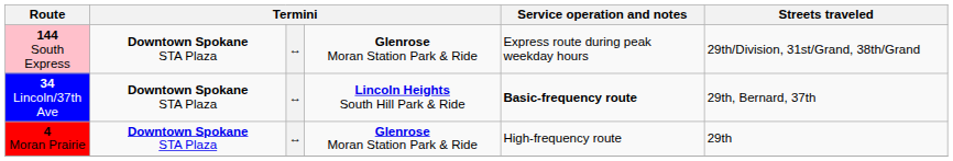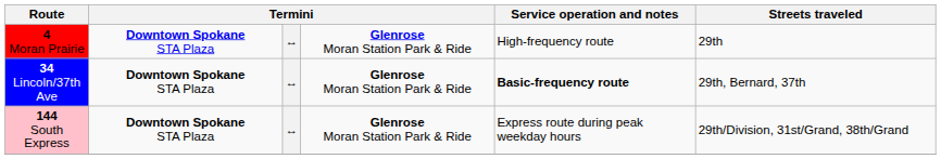 <table class=wikitable style="font-size: 100%">
 <tr>
 <th width="100px">Route</th>
 <th colspan=3>Termini</th>
 <th width="250px">Service operation and notes</th>
 <th width="300px">Streets traveled</th>
+</tr>
+<tr>
+<td style="background:red; color:black" align="center" valign=center><div><strong>4</strong><br>Moran Prairie</div></td>
+<td ! width="240px" align="center"><strong><a href='#'>Downtown Spokane</a></strong><br><a href='#'>STA Plaza</a><br></td>
+<th><span>↔</span></th>
+<td ! width="240px" align="center"><strong><a href='#'>Glenrose</a></strong><br>Moran Station Park & Ride<br></td>
+<td>High-frequency route</td>
+<td>29th</td>
+</tr>
+<tr>
+<td style="background:blue; color:white" align="center" valign=center><div><strong>34</strong><br>Lincoln/37th Ave</div></td>
+<td ! width="240px" align="center"><strong>Downtown Spokane</strong><br>STA Plaza<br></td>
+<th><span>↔</span></th>
+<td ! width="240px" align="center"><strong>Glenrose</strong><br>Moran Station Park & Ride<br></td>
+<td><strong>Basic-frequency route</strong></td>
+<td>29th, Bernard, 37th</td>
 </tr>
 <tr>
 <td style="background:pink; color:black" align="center" valign=center><div><strong>144</strong><br>South Express</div></td>
 <td ! width="240px" align="center"><strong>Downtown Spokane</strong> <br>STA Plaza<br></td>
 <th><span>↔</span></th>
 <td ! width="240px" align="center"><strong>Glenrose</strong><br>Moran Station Park & Ride<br></td>
 <td>Express route during peak weekday hours</td>
 <td>29th/Division, 31st/Grand, 38th/Grand</td>
 </tr>
 <tr>
-<td style="background:blue; color:white" align="center" valign=center><div><strong>34</strong><br>Lincoln/37th Ave</div></td>
-<td ! width="240px" align="center"><strong>Downtown Spokane</strong><br>STA Plaza<br></td>
-<th><span>↔</span></th>
-<td ! width="240px" align="center"><strong><a href='#'>Lincoln Heights</a></strong><br>South Hill Park & Ride<br></td>
-<td><strong>Basic-frequency route</strong></td>
-<td>29th, Bernard, 37th</td>
-</tr>
-<tr>
-<td style="background:red; color:black" align="center" valign=center><div><strong>4</strong><br>Moran Prairie</div></td>
-<td ! width="240px" align="center"><strong><a href='#'>Downtown Spokane</a></strong><br><a href='#'>STA Plaza</a><br></td>
-<th><span>↔</span></th>
-<td ! width="240px" align="center"><strong><a href='#'>Glenrose</a></strong><br>Moran Station Park & Ride<br></td>
-<td>High-frequency route</td>
-<td>29th</td>
-</tr>
-<tr>
 </tr>
 </table>
